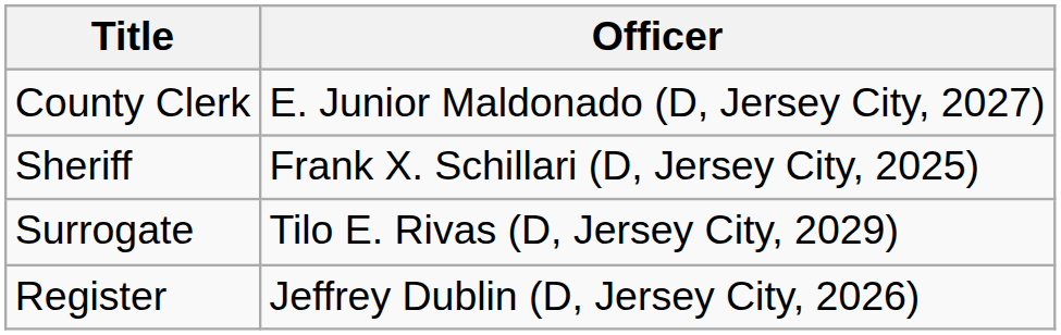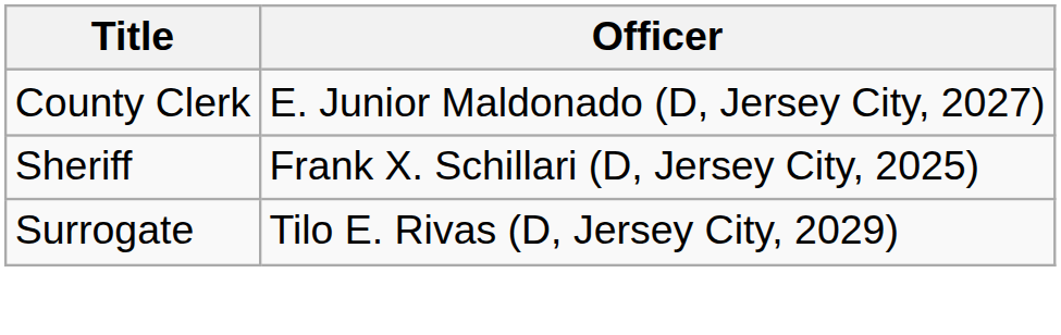 <table class="wikitable sortable">
 <tr>
 <th>Title</th>
 <th>Officer</th>
 </tr>
 <tr>
 <td>County Clerk</td>
 <td>E. Junior Maldonado (D, Jersey City, 2027)</td>
 </tr>
 <tr>
 <td>Sheriff</td>
 <td>Frank X. Schillari (D, Jersey City, 2025)</td>
 </tr>
 <tr>
 <td>Surrogate</td>
 <td>Tilo E. Rivas (D, Jersey City, 2029)</td>
 </tr>
-<tr>
-<td>Register</td>
-<td>Jeffrey Dublin (D, Jersey City, 2026)</td>
-</tr>
 </table>
